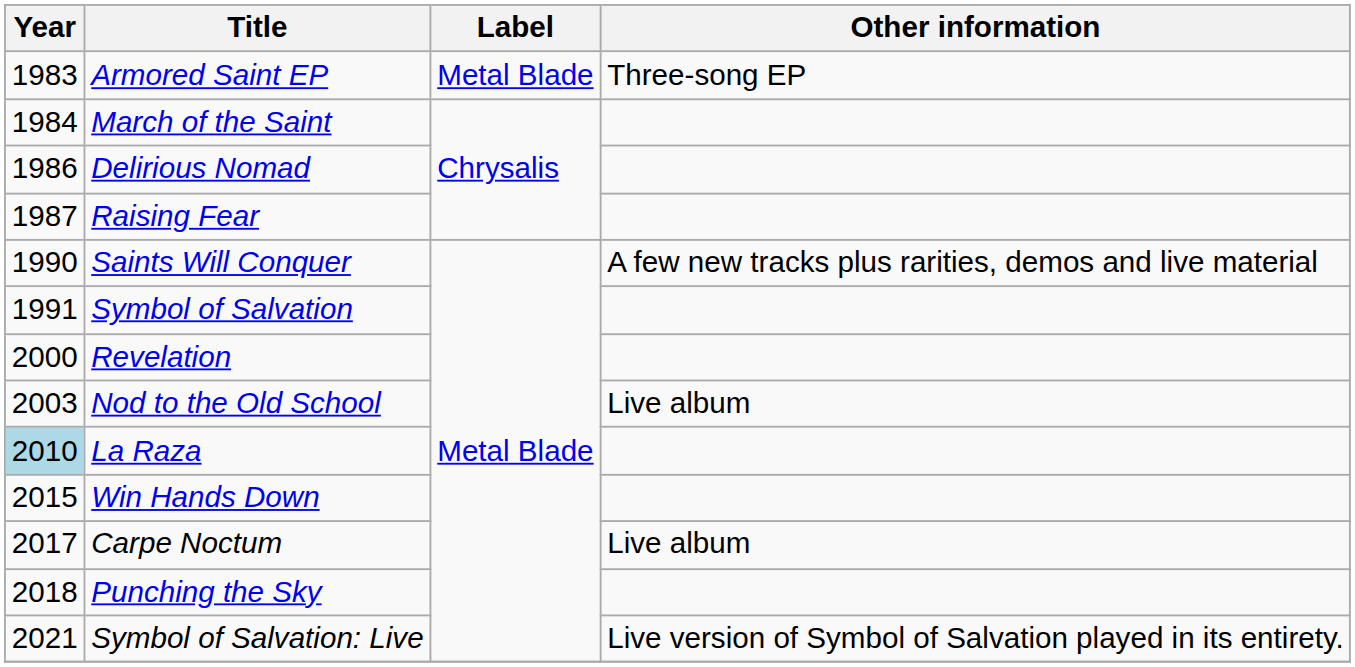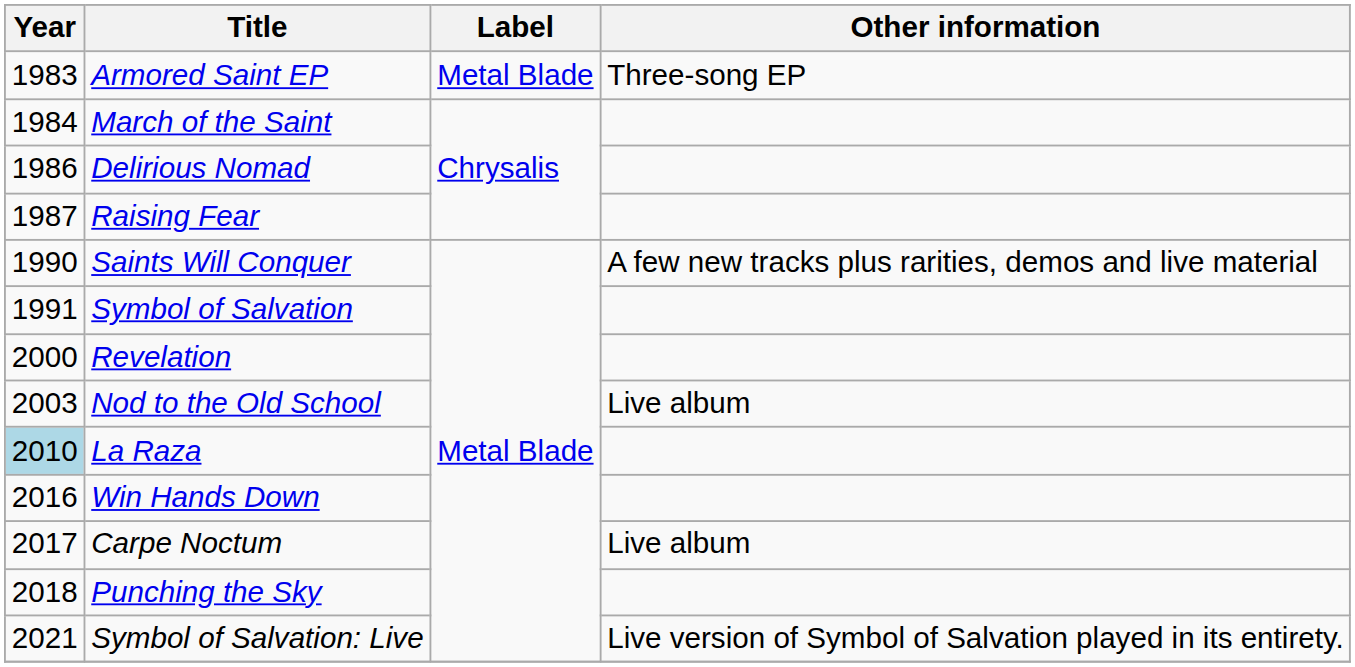 <table class="wikitable">
 <tr>
 <th style="text-align:center; vertical-align:top;">Year</th>
 <th style="text-align:center; vertical-align:top;">Title</th>
 <th style="text-align:center; vertical-align:top;">Label</th>
 <th style="text-align:center; vertical-align:top;">Other information</th>
 </tr>
 <tr>
 <td>1983</td>
 <td><em><a href='#'>Armored Saint EP</a></em></td>
 <td><a href='#'>Metal Blade</a></td>
 <td>Three-song EP</td>
 </tr>
 <tr>
 <td>1984</td>
 <td><em><a href='#'>March of the Saint</a></em></td>
 <td rowspan="3"><a href='#'>Chrysalis</a></td>
 <td></td>
 </tr>
 <tr>
 <td>1986</td>
 <td><em><a href='#'>Delirious Nomad</a></em></td>
 <td></td>
 </tr>
 <tr>
 <td>1987</td>
 <td><em><a href='#'>Raising Fear</a></em></td>
 <td></td>
 </tr>
 <tr>
 <td>1990</td>
 <td><em><a href='#'>Saints Will Conquer</a></em></td>
 <td rowspan="9"><a href='#'>Metal Blade</a></td>
 <td>A few new tracks plus rarities, demos and live material</td>
 </tr>
 <tr>
 <td>1991</td>
 <td><em><a href='#'>Symbol of Salvation</a></em></td>
 <td></td>
 </tr>
 <tr>
 <td>2000</td>
 <td><em><a href='#'>Revelation</a></em></td>
 <td></td>
 </tr>
 <tr>
 <td>2003</td>
 <td><em><a href='#'>Nod to the Old School</a></em></td>
 <td>Live album</td>
 </tr>
 <tr>
 <td style="background: lightblue;">2010</td>
 <td><em><a href='#'>La Raza</a></em></td>
 <td></td>
 </tr>
 <tr>
-<td>2015</td>
+<td>2016</td>
 <td><em><a href='#'>Win Hands Down</a></em></td>
 <td></td>
 </tr>
 <tr>
 <td>2017</td>
 <td><em>Carpe Noctum</em></td>
 <td>Live album</td>
 </tr>
 <tr>
 <td>2018</td>
 <td><em><a href='#'>Punching the Sky</a></em></td>
 <td></td>
 </tr>
 <tr>
 <td>2021</td>
 <td><em>Symbol of Salvation: Live</em></td>
 <td>Live version of Symbol of Salvation played in its entirety.</td>
 </tr>
 <tr>
 </tr>
 </table>
